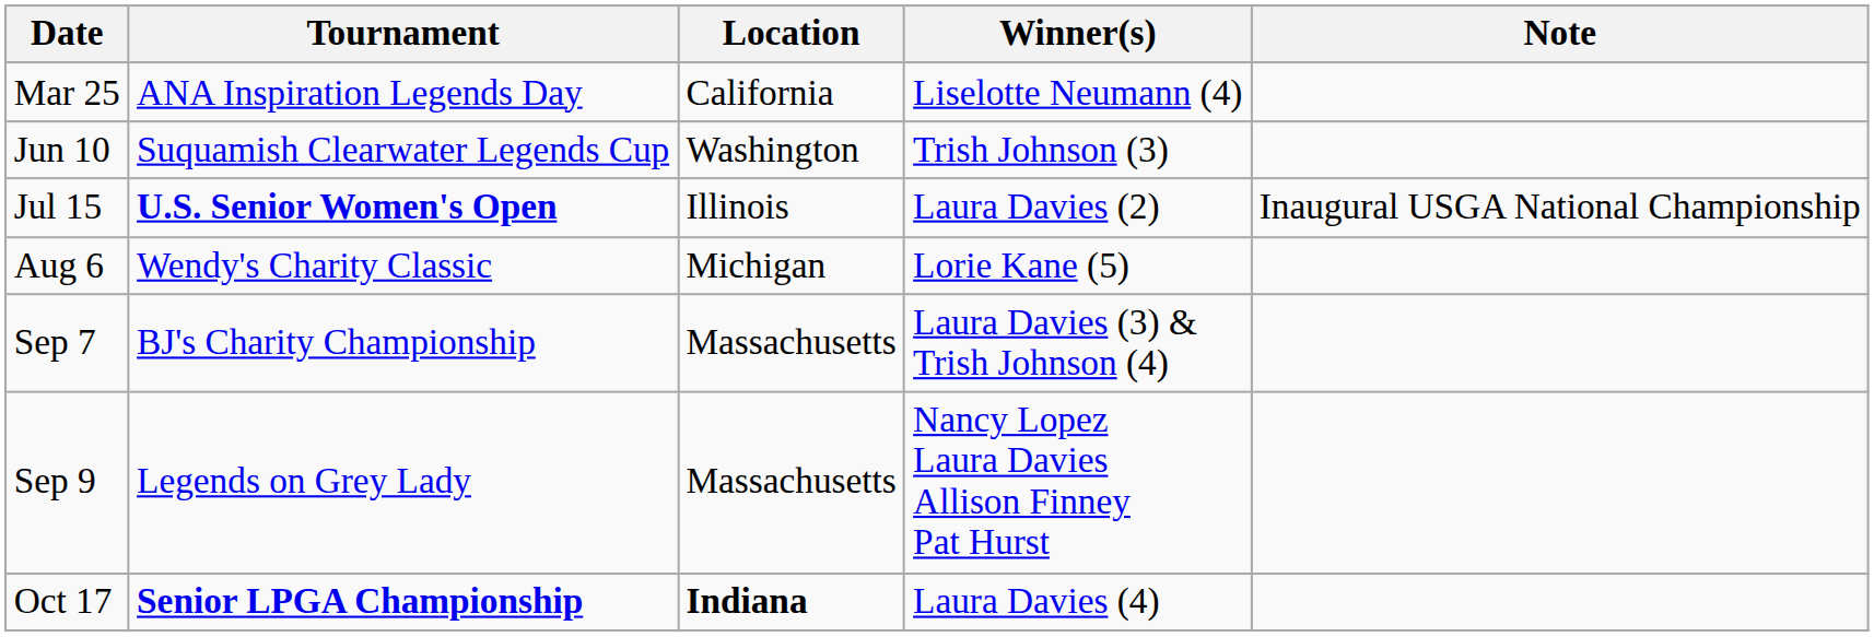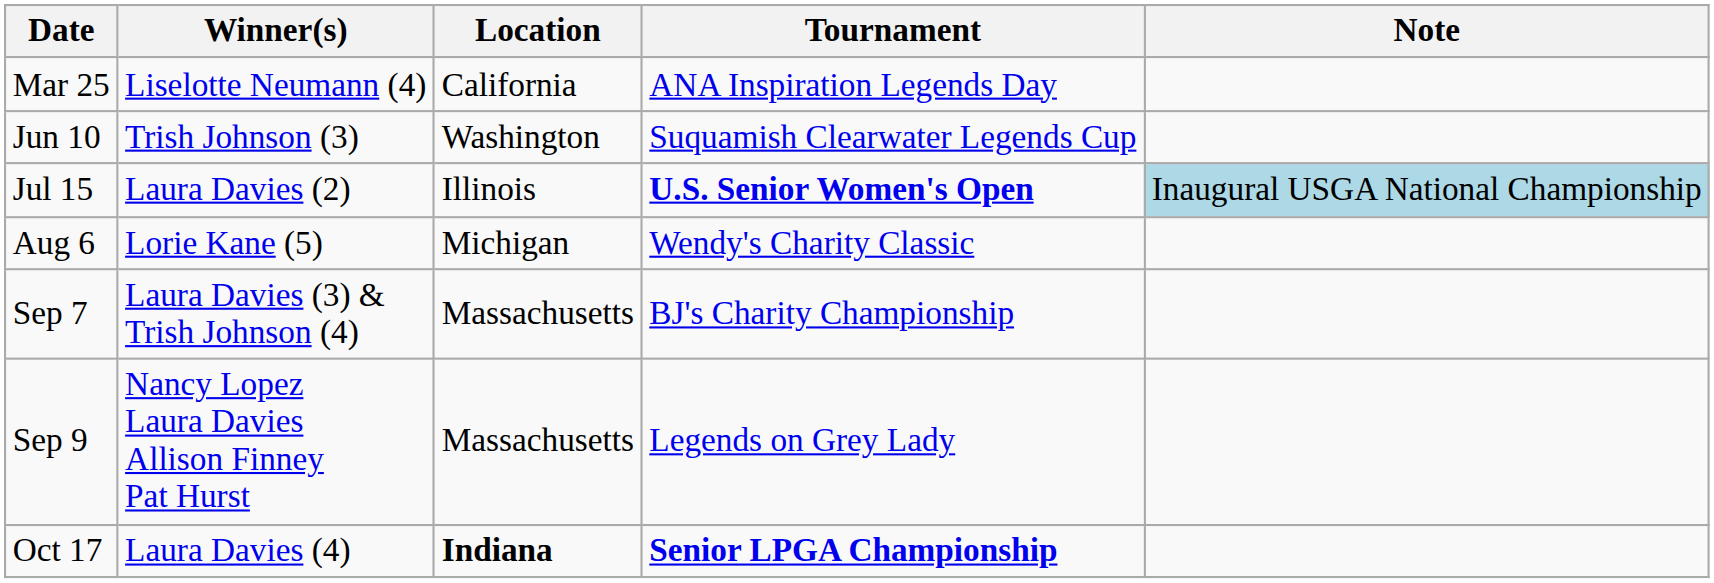 <table class="wikitable">
 <tr>
 <th>Date</th>
+<th>Winner(s)</th>
+<th>Location</th>
 <th>Tournament</th>
-<th>Location</th>
-<th>Winner(s)</th>
 <th>Note</th>
 </tr>
 <tr>
 <td>Mar 25</td>
+<td> <a href='#'>Liselotte Neumann</a> (4)</td>
+<td>California</td>
 <td><a href='#'>ANA Inspiration Legends Day</a></td>
-<td>California</td>
-<td> <a href='#'>Liselotte Neumann</a> (4)</td>
 <td></td>
 </tr>
 <tr>
 <td>Jun 10</td>
+<td> <a href='#'>Trish Johnson</a> (3)</td>
+<td>Washington</td>
 <td><a href='#'>Suquamish Clearwater Legends Cup</a></td>
-<td>Washington</td>
-<td> <a href='#'>Trish Johnson</a> (3)</td>
 <td></td>
 </tr>
 <tr>
 <td>Jul 15</td>
+<td> <a href='#'>Laura Davies</a> (2)</td>
+<td>Illinois</td>
 <td><strong><a href='#'>U.S. Senior Women's Open</a></strong></td>
-<td>Illinois</td>
-<td> <a href='#'>Laura Davies</a> (2)</td>
-<td>Inaugural USGA National Championship</td>
+<td style="background: lightblue;">Inaugural USGA National Championship</td>
 </tr>
 <tr>
 <td>Aug 6</td>
+<td> <a href='#'>Lorie Kane</a> (5)</td>
+<td>Michigan</td>
 <td><a href='#'>Wendy's Charity Classic</a></td>
-<td>Michigan</td>
-<td> <a href='#'>Lorie Kane</a> (5)</td>
 <td></td>
 </tr>
 <tr>
 <td>Sep 7</td>
+<td> <a href='#'>Laura Davies</a> (3) &<br> <a href='#'>Trish Johnson</a> (4)</td>
+<td>Massachusetts</td>
 <td><a href='#'>BJ's Charity Championship</a></td>
-<td>Massachusetts</td>
-<td> <a href='#'>Laura Davies</a> (3) &<br> <a href='#'>Trish Johnson</a> (4)</td>
 <td></td>
 </tr>
 <tr>
 <td>Sep 9</td>
+<td> <a href='#'>Nancy Lopez</a><br>  <a href='#'>Laura Davies</a><br>  <a href='#'>Allison Finney</a><br>  <a href='#'>Pat Hurst</a></td>
+<td>Massachusetts</td>
 <td><a href='#'>Legends on Grey Lady</a></td>
-<td>Massachusetts</td>
-<td> <a href='#'>Nancy Lopez</a><br>  <a href='#'>Laura Davies</a><br>  <a href='#'>Allison Finney</a><br>  <a href='#'>Pat Hurst</a></td>
 <td></td>
 </tr>
 <tr>
 <td>Oct 17</td>
+<td> <a href='#'>Laura Davies</a> (4)</td>
+<td><strong>Indiana</strong></td>
 <td><strong><a href='#'>Senior LPGA Championship</a></strong></td>
-<td><strong>Indiana</strong></td>
-<td> <a href='#'>Laura Davies</a> (4)</td>
 <td></td>
 </tr>
 </table>
